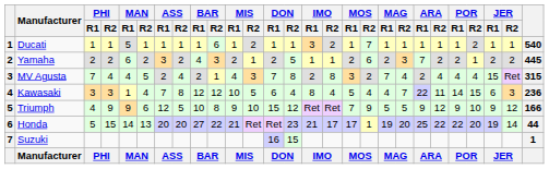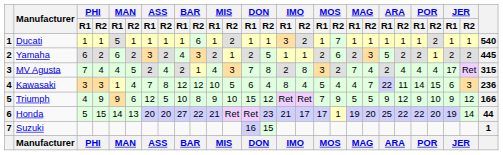 <table class="wikitable" style="font-size:85%; text-align:center;">
 <tr>
 <th rowspan=2></th>
 <th rowspan=2>Manufacturer</th>
 <th colspan=2><a href='#'>PHI</a><br></th>
 <th colspan=2><a href='#'>MAN</a><br></th>
 <th colspan=2><a href='#'>ASS</a><br></th>
 <th colspan=2><a href='#'>BAR</a><br></th>
 <th colspan=2><a href='#'>MIS</a><br></th>
 <th colspan=2><a href='#'>DON</a><br></th>
 <th colspan=2><a href='#'>IMO</a><br></th>
 <th colspan=2><a href='#'>MOS</a><br></th>
 <th colspan=2><a href='#'>MAG</a><br></th>
 <th colspan=2><a href='#'>ARA</a><br></th>
 <th colspan=2><a href='#'>POR</a><br></th>
 <th colspan=2><a href='#'>JER</a><br></th>
 <th rowspan=2></th>
 </tr>
 <tr>
 <th>R1</th>
 <th>R2</th>
 <th>R1</th>
 <th>R2</th>
 <th>R1</th>
 <th>R2</th>
 <th>R1</th>
 <th>R2</th>
 <th>R1</th>
 <th>R2</th>
 <th>R1</th>
 <th>R2</th>
 <th>R1</th>
 <th>R2</th>
 <th>R1</th>
 <th>R2</th>
 <th>R1</th>
 <th>R2</th>
 <th>R1</th>
 <th>R2</th>
 <th>R1</th>
 <th>R2</th>
 <th>R1</th>
 <th>R2</th>
 </tr>
 <tr>
 <th>1</th>
 <td align=left> <a href='#'>Ducati</a></td>
 <td style="background:#ffffbf;">1</td>
 <td style="background:#ffffbf;">1</td>
 <td style="background:#dfdfdf;">5</td>
 <td style="background:#ffffbf;">1</td>
 <td style="background:#ffffbf;">1</td>
 <td style="background:#ffffbf;">1</td>
 <td style="background:#ffffbf;">1</td>
 <td style="background:#dfffdf;">6</td>
 <td style="background:#ffffbf;">1</td>
 <td style="background:#dfdfdf;">2</td>
 <td style="background:#ffffbf;">1</td>
 <td style="background:#ffffbf;">1</td>
 <td style="background:#ffdf9f;">3</td>
 <td style="background:#dfdfdf;">2</td>
 <td style="background:#ffffbf;">1</td>
 <td style="background:#dfffdf;">7</td>
 <td style="background:#ffffbf;">1</td>
 <td style="background:#ffffbf;">1</td>
 <td style="background:#ffffbf;">1</td>
 <td style="background:#ffffbf;">1</td>
 <td style="background:#ffffbf;">1</td>
 <td style="background:#dfdfdf;">2</td>
 <td style="background:#ffffbf;">1</td>
 <td style="background:#ffffbf;">1</td>
 <th>540</th>
 </tr>
 <tr>
 <th>2</th>
 <td align=left> <a href='#'>Yamaha</a></td>
-<td style="background:#dfdfdf;">2</td>
+<td style="background:#dfdfdf;">6</td>
 <td style="background:#dfdfdf;">2</td>
 <td style="background:#dfffdf;">6</td>
 <td style="background:#dfdfdf;">2</td>
 <td style="background:#ffdf9f;">3</td>
 <td style="background:#dfdfdf;">2</td>
 <td style="background:#dfffdf;">4</td>
 <td style="background:#ffdf9f;">3</td>
 <td style="background:#dfdfdf;">2</td>
 <td style="background:#ffffbf;">1</td>
 <td style="background:#dfdfdf;">2</td>
 <td style="background:#dfffdf;">5</td>
 <td style="background:#ffffbf;">1</td>
 <td style="background:#ffffbf;">1</td>
 <td style="background:#dfdfdf;">2</td>
 <td style="background:#dfffdf;">6</td>
 <td style="background:#dfdfdf;">2</td>
 <td style="background:#ffdf9f;">3</td>
-<td style="background:#dfffdf;">7</td>
+<td style="background:#dfffdf;">5</td>
 <td style="background:#dfdfdf;">2</td>
 <td style="background:#dfdfdf;">2</td>
 <td style="background:#ffffbf;">1</td>
 <td style="background:#dfdfdf;">2</td>
 <td style="background:#dfdfdf;">2</td>
 <th>445</th>
 </tr>
 <tr>
 <th>3</th>
 <td nowrap align=left> <a href='#'>MV Agusta</a></td>
 <td style="background:#dfffdf;">7</td>
 <td style="background:#dfffdf;">4</td>
 <td style="background:#dfffdf;">4</td>
 <td style="background:#dfffdf;">5</td>
 <td style="background:#dfdfdf;">2</td>
 <td style="background:#dfffdf;">4</td>
 <td style="background:#dfdfdf;">2</td>
 <td style="background:#ffffbf;">1</td>
 <td style="background:#dfffdf;">4</td>
 <td style="background:#ffdf9f;">3</td>
 <td style="background:#dfffdf;">7</td>
 <td style="background:#dfffdf;">8</td>
 <td style="background:#dfdfdf;">2</td>
 <td style="background:#dfffdf;">8</td>
 <td style="background:#ffdf9f;">3</td>
 <td style="background:#dfdfdf;">2</td>
 <td style="background:#dfffdf;">7</td>
 <td style="background:#dfffdf;">4</td>
 <td style="background:#dfdfdf;">2</td>
 <td style="background:#dfffdf;">4</td>
 <td style="background:#dfffdf;">4</td>
 <td style="background:#dfffdf;">4</td>
-<td style="background:#dfffdf;">15</td>
+<td style="background:#dfffdf;">17</td>
 <td style="background:#efcfff;">Ret</td>
 <th>315</th>
 </tr>
 <tr>
 <th>4</th>
 <td align=left> <a href='#'>Kawasaki</a></td>
 <td style="background:#ffdf9f;">3</td>
 <td style="background:#ffdf9f;">3</td>
 <td style="background:#ffffbf;">1</td>
 <td style="background:#dfffdf;">4</td>
 <td style="background:#dfffdf;">7</td>
 <td style="background:#dfffdf;">8</td>
 <td style="background:#dfffdf;">12</td>
 <td style="background:#dfffdf;">12</td>
 <td style="background:#dfffdf;">10</td>
 <td style="background:#dfffdf;">5</td>
 <td style="background:#dfffdf;">6</td>
 <td style="background:#dfffdf;">4</td>
 <td style="background:#dfffdf;">8</td>
 <td style="background:#dfffdf;">4</td>
 <td style="background:#dfffdf;">5</td>
 <td style="background:#dfffdf;">4</td>
 <td style="background:#dfffdf;">4</td>
 <td style="background:#dfffdf;">7</td>
 <td style="background:#cfcfff;">22</td>
 <td style="background:#dfffdf;">11</td>
 <td style="background:#dfffdf;">14</td>
 <td style="background:#dfffdf;">15</td>
 <td style="background:#dfffdf;">6</td>
 <td style="background:#ffdf9f;">3</td>
 <th>236</th>
 </tr>
 <tr>
 <th>5</th>
 <td align=left> <a href='#'>Triumph</a></td>
 <td style="background:#dfffdf;">4</td>
 <td style="background:#dfffdf;">9</td>
 <td style="background:#ffdf9f;">9</td>
 <td style="background:#dfffdf;">6</td>
 <td style="background:#dfffdf;">12</td>
 <td style="background:#dfffdf;">5</td>
 <td style="background:#dfffdf;">10</td>
 <td style="background:#dfffdf;">8</td>
 <td style="background:#dfffdf;">9</td>
 <td style="background:#dfffdf;">10</td>
 <td style="background:#dfffdf;">15</td>
 <td style="background:#dfffdf;">12</td>
 <td style="background:#efcfff;">Ret</td>
 <td style="background:#efcfff;">Ret</td>
 <td style="background:#dfffdf;">7</td>
 <td style="background:#dfffdf;">9</td>
 <td style="background:#dfffdf;">5</td>
 <td style="background:#dfffdf;">5</td>
 <td style="background:#dfffdf;">9</td>
 <td style="background:#dfffdf;">12</td>
 <td style="background:#dfffdf;">9</td>
 <td style="background:#dfffdf;">10</td>
 <td style="background:#dfffdf;">9</td>
 <td style="background:#dfffdf;">12</td>
 <th>166</th>
 </tr>
 <tr>
 <th>6</th>
 <td align=left nowrap> <a href='#'>Honda</a></td>
 <td style="background:#dfffdf;">5</td>
 <td style="background:#dfffdf;">15</td>
 <td style="background:#dfffdf;">14</td>
 <td style="background:#dfffdf;">13</td>
 <td style="background:#cfcfff;">20</td>
 <td style="background:#cfcfff;">20</td>
 <td style="background:#cfcfff;">27</td>
 <td style="background:#cfcfff;">22</td>
 <td style="background:#cfcfff;">21</td>
 <td style="background:#efcfff;">Ret</td>
 <td style="background:#efcfff;">Ret</td>
 <td style="background:#cfcfff;">23</td>
 <td style="background:#cfcfff;">21</td>
 <td style="background:#cfcfff;">17</td>
 <td style="background:#cfcfff;">17</td>
 <td style="background:#ffffbf;">1</td>
 <td style="background:#cfcfff;">19</td>
 <td style="background:#cfcfff;">20</td>
 <td style="background:#cfcfff;">25</td>
 <td style="background:#cfcfff;">22</td>
 <td style="background:#cfcfff;">22</td>
 <td style="background:#cfcfff;">20</td>
 <td style="background:#cfcfff;">19</td>
 <td style="background:#dfffdf;">14</td>
 <th>44</th>
 </tr>
 <tr>
 <th>7</th>
 <td align=left nowrap> <a href='#'>Suzuki</a></td>
 <td></td>
 <td></td>
 <td></td>
 <td></td>
 <td></td>
 <td></td>
 <td></td>
 <td></td>
 <td></td>
 <td></td>
 <td style="background:#cfcfff;">16</td>
 <td style="background:#dfffdf;">15</td>
 <td></td>
 <td></td>
 <td></td>
 <td></td>
 <td></td>
 <td></td>
 <td></td>
 <td></td>
 <td></td>
 <td></td>
 <td></td>
 <td></td>
 <th>1</th>
 </tr>
 <tr>
 <th></th>
 <th>Manufacturer</th>
 <th colspan=2><a href='#'>PHI</a><br></th>
 <th colspan=2><a href='#'>MAN</a><br></th>
 <th colspan=2><a href='#'>ASS</a><br></th>
 <th colspan=2><a href='#'>BAR</a><br></th>
 <th colspan=2><a href='#'>MIS</a><br></th>
 <th colspan=2><a href='#'>DON</a><br></th>
 <th colspan=2><a href='#'>IMO</a><br></th>
 <th colspan=2><a href='#'>MOS</a><br></th>
 <th colspan=2><a href='#'>MAG</a><br></th>
 <th colspan=2><a href='#'>ARA</a><br></th>
 <th colspan=2><a href='#'>POR</a><br></th>
 <th colspan=2><a href='#'>JER</a><br></th>
 <th></th>
 </tr>
 </table>
